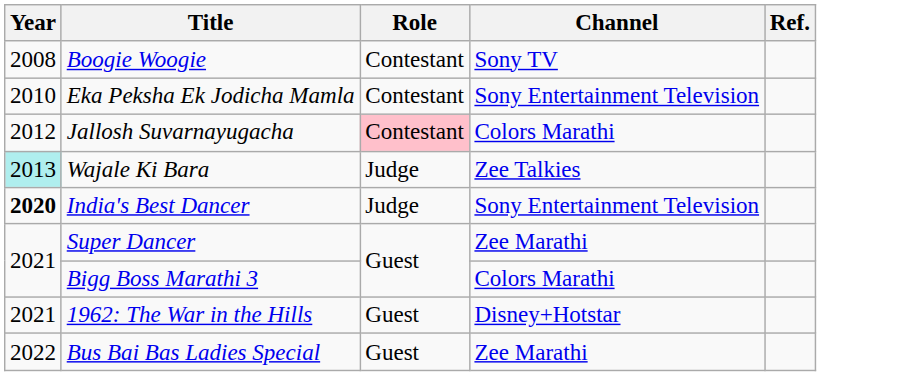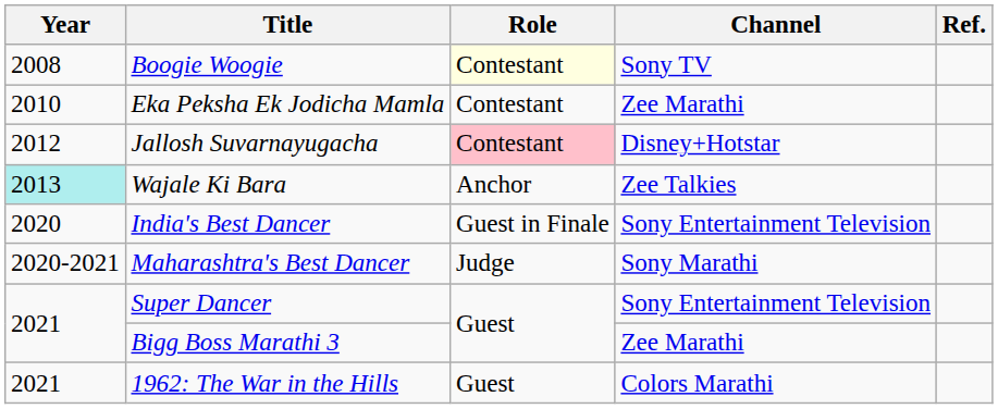 <table class="wikitable sortable">
 <tr>
 <th>Year</th>
 <th>Title</th>
 <th class="unsortable">Role</th>
 <th class="unsortable">Channel</th>
 <th class="unsortable">Ref.</th>
 </tr>
 <tr>
 <td>2008</td>
 <td><em><a href='#'>Boogie Woogie</a></em></td>
-<td>Contestant</td>
+<td style="background: lightyellow;">Contestant</td>
 <td><a href='#'>Sony TV</a></td>
 <td></td>
 </tr>
 <tr>
 <td>2010</td>
 <td><em>Eka Peksha Ek Jodicha Mamla</em></td>
 <td>Contestant</td>
-<td><a href='#'>Sony Entertainment Television</a></td>
+<td><a href='#'>Zee Marathi</a></td>
 <td></td>
 </tr>
 <tr>
 <td>2012</td>
 <td><em>Jallosh Suvarnayugacha</em></td>
 <td style="background: pink;">Contestant</td>
-<td><a href='#'>Colors Marathi</a></td>
+<td><a href='#'>Disney+Hotstar</a></td>
 <td></td>
 </tr>
 <tr>
 <td style="background: paleturquoise;">2013</td>
 <td><em>Wajale Ki Bara</em></td>
-<td>Judge</td>
+<td>Anchor</td>
 <td><a href='#'>Zee Talkies</a></td>
 <td></td>
 </tr>
 <tr>
-<td><strong>2020</strong></td>
+<td>2020</td>
 <td><em><a href='#'>India's Best Dancer</a></em></td>
+<td>Guest in Finale</td>
+<td><a href='#'>Sony Entertainment Television</a></td>
+<td></td>
+</tr>
+<tr>
+<td>2020-2021</td>
+<td><em><a href='#'>Maharashtra's Best Dancer</a></em></td>
 <td>Judge</td>
-<td><a href='#'>Sony Entertainment Television</a></td>
+<td><a href='#'>Sony Marathi</a></td>
 <td></td>
 </tr>
 <tr>
 <td rowspan="2">2021</td>
 <td><em><a href='#'>Super Dancer</a></em></td>
 <td rowspan="2">Guest</td>
-<td><a href='#'>Zee Marathi</a></td>
+<td><a href='#'>Sony Entertainment Television</a></td>
 <td></td>
 </tr>
 <tr>
 <td><em><a href='#'>Bigg Boss Marathi 3</a></em></td>
-<td><a href='#'>Colors Marathi</a></td>
+<td><a href='#'>Zee Marathi</a></td>
 <td></td>
 </tr>
 <tr>
 <td>2021</td>
 <td><em><a href='#'>1962: The War in the Hills</a></em></td>
 <td>Guest</td>
-<td><a href='#'>Disney+Hotstar</a></td>
-<td></td>
-</tr>
-<tr>
-<td>2022</td>
-<td><em><a href='#'>Bus Bai Bas Ladies Special</a></em></td>
-<td>Guest</td>
-<td><a href='#'>Zee Marathi</a></td>
+<td><a href='#'>Colors Marathi</a></td>
 <td></td>
 </tr>
 </table>
